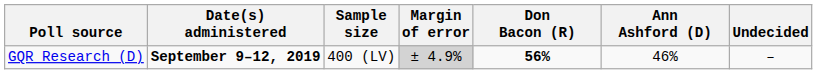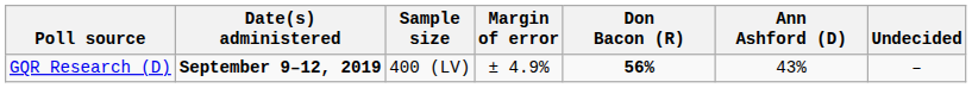 <table class="wikitable" style="font-size:90%;text-align:center;">
 <tr valign=bottom>
 <th>Poll source</th>
 <th>Date(s)<br>administered</th>
 <th>Sample<br>size</th>
 <th>Margin<br>of error</th>
 <th style="width:100px;">Don<br>Bacon (R)</th>
 <th style="width:100px;">Ann<br>Ashford (D)</th>
 <th>Undecided</th>
 </tr>
 <tr>
 <td style="text-align:left;"><a href='#'>GQR Research (D)</a></td>
 <td><strong>September 9–12, 2019</strong></td>
 <td>400 (LV)</td>
-<td style="background: lightgrey;">± 4.9%</td>
+<td>± 4.9%</td>
 <td><strong>56%</strong></td>
-<td>46%</td>
+<td>43%</td>
 <td>–</td>
 </tr>
 </table>
